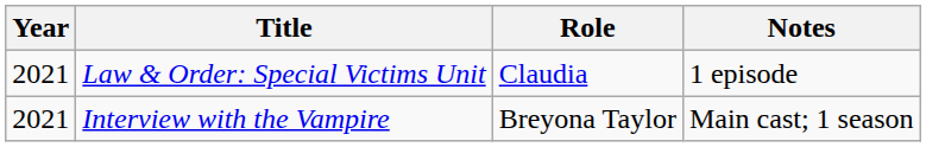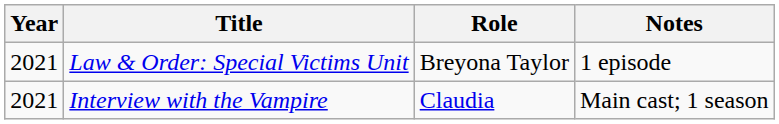 <table class="wikitable sortable">
 <tr>
 <th>Year</th>
 <th>Title</th>
 <th>Role</th>
 <th class="unsortable">Notes</th>
 </tr>
 <tr>
 <td>2021</td>
 <td><em><a href='#'>Law & Order: Special Victims Unit</a></em></td>
-<td><a href='#'>Claudia</a></td>
+<td>Breyona Taylor</td>
 <td>1 episode</td>
 </tr>
 <tr>
 <td>2021</td>
 <td><em><a href='#'>Interview with the Vampire</a></em></td>
-<td>Breyona Taylor</td>
+<td><a href='#'>Claudia</a></td>
 <td>Main cast; 1 season</td>
 </tr>
 </table>
